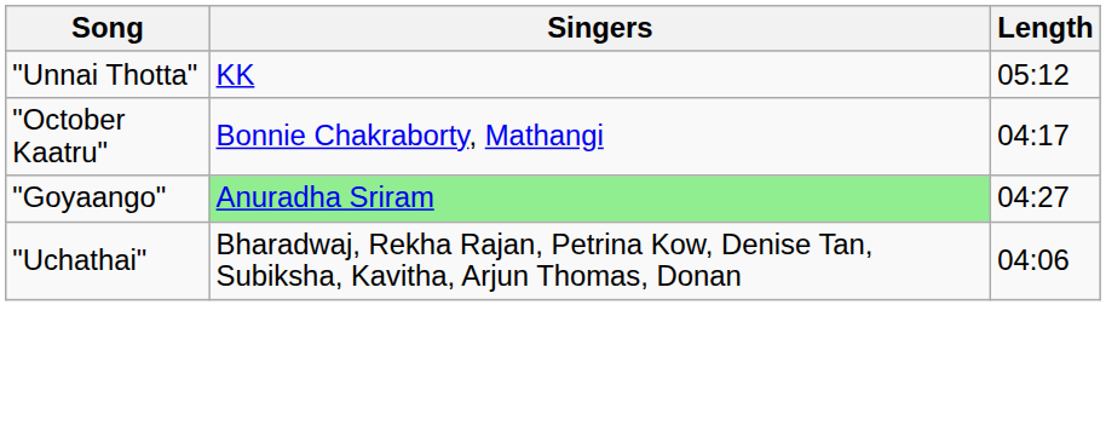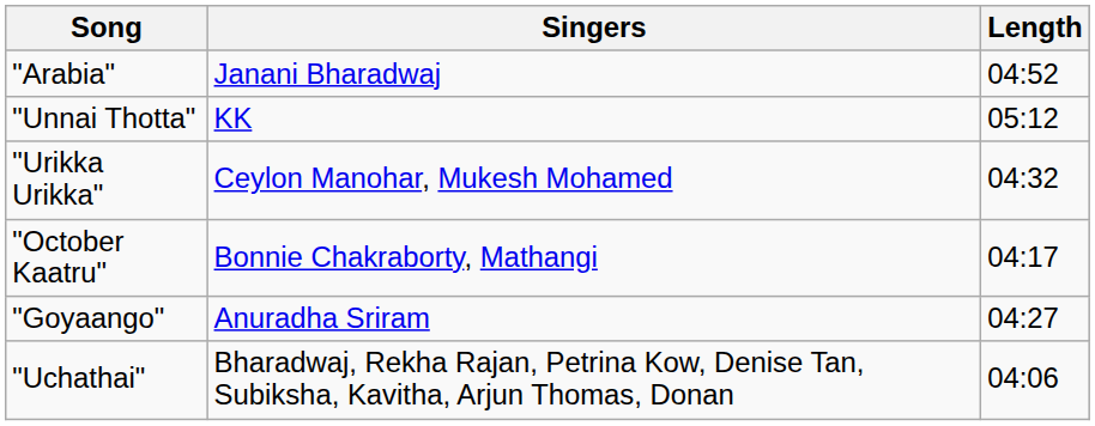 <table class="wikitable">
 <tr>
 <th>Song</th>
 <th>Singers</th>
 <th>Length</th>
 </tr>
 <tr>
+<td>"Arabia"</td>
+<td><a href='#'>Janani Bharadwaj</a></td>
+<td>04:52</td>
+</tr>
+<tr>
 <td>"Unnai Thotta"</td>
 <td><a href='#'>KK</a></td>
 <td>05:12</td>
+</tr>
+<tr>
+<td>"Urikka Urikka"</td>
+<td><a href='#'>Ceylon Manohar</a>, <a href='#'>Mukesh Mohamed</a></td>
+<td>04:32</td>
 </tr>
 <tr>
 <td>"October Kaatru"</td>
 <td><a href='#'>Bonnie Chakraborty</a>, <a href='#'>Mathangi</a></td>
 <td>04:17</td>
 </tr>
 <tr>
 <td>"Goyaango"</td>
-<td style="background: lightgreen;"><a href='#'>Anuradha Sriram</a></td>
+<td><a href='#'>Anuradha Sriram</a></td>
 <td>04:27</td>
 </tr>
 <tr>
 <td>"Uchathai"</td>
 <td>Bharadwaj, Rekha Rajan, Petrina Kow, Denise Tan, Subiksha, Kavitha, Arjun Thomas, Donan</td>
 <td>04:06</td>
 </tr>
 </table>
